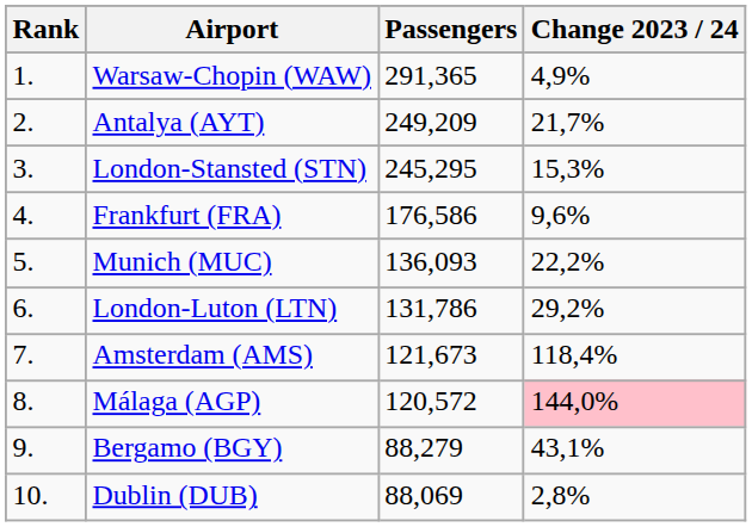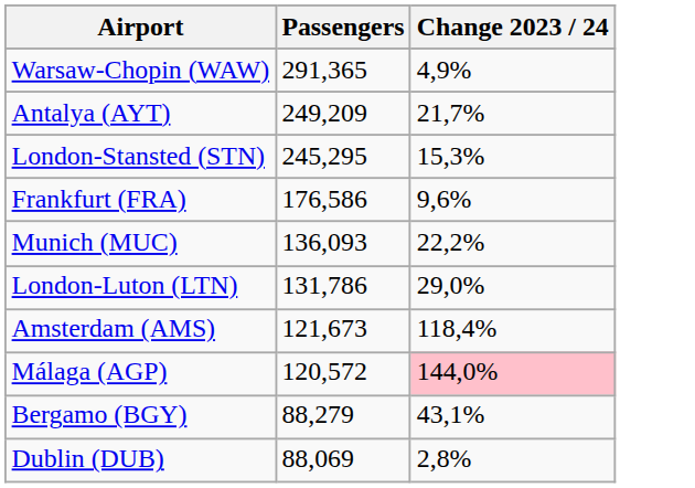 <table class="wikitable" style="font-size: 80%">
 <tr>
-<th>Rank</th>
 <th>Airport</th>
 <th>Passengers</th>
 <th>Change 2023 / 24</th>
 </tr>
 <tr>
-<td>1.</td>
 <td> <a href='#'>Warsaw-Chopin (WAW)</a></td>
 <td>291,365</td>
 <td> 4,9%</td>
 </tr>
 <tr>
-<td>2.</td>
 <td> <a href='#'>Antalya (AYT)</a></td>
 <td>249,209</td>
 <td> 21,7%</td>
 </tr>
 <tr>
-<td>3.</td>
 <td> <a href='#'>London-Stansted (STN)</a></td>
 <td>245,295</td>
 <td> 15,3%</td>
 </tr>
 <tr>
-<td>4.</td>
 <td> <a href='#'>Frankfurt (FRA)</a></td>
 <td>176,586</td>
 <td> 9,6%</td>
 </tr>
 <tr>
-<td>5.</td>
 <td> <a href='#'>Munich (MUC)</a></td>
 <td>136,093</td>
 <td> 22,2%</td>
 </tr>
 <tr>
-<td>6.</td>
 <td> <a href='#'>London-Luton (LTN)</a></td>
 <td>131,786</td>
-<td> 29,2%</td>
+<td> 29,0%</td>
 </tr>
 <tr>
-<td>7.</td>
 <td> <a href='#'>Amsterdam (AMS)</a></td>
 <td>121,673</td>
 <td> 118,4%</td>
 </tr>
 <tr>
-<td>8.</td>
 <td> <a href='#'>Málaga (AGP)</a></td>
 <td>120,572</td>
 <td style="background: pink;"> 144,0%</td>
 </tr>
 <tr>
-<td>9.</td>
 <td> <a href='#'>Bergamo (BGY)</a></td>
 <td>88,279</td>
 <td> 43,1%</td>
 </tr>
 <tr>
-<td>10.</td>
 <td> <a href='#'>Dublin (DUB)</a></td>
 <td>88,069</td>
 <td> 2,8%</td>
 </tr>
 </table>
